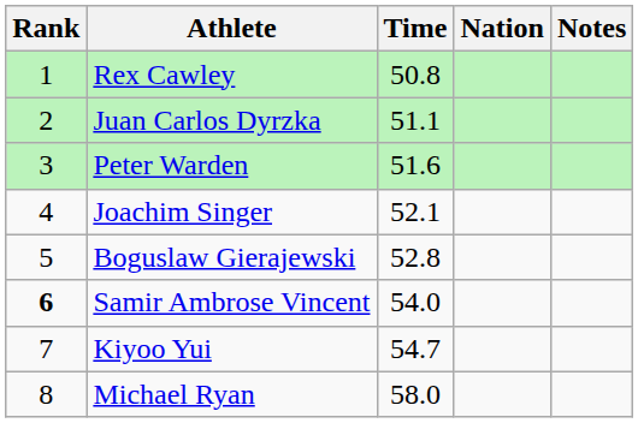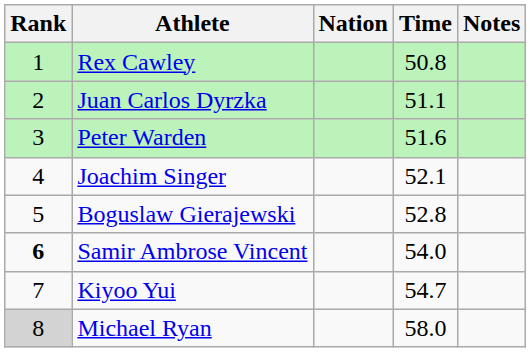 <table class="wikitable sortable" style="text-align:center">
 <tr>
 <th>Rank</th>
 <th>Athlete</th>
+<th>Nation</th>
 <th>Time</th>
-<th>Nation</th>
 <th>Notes</th>
 </tr>
 <tr bgcolor=bbf3bb>
 <td>1</td>
 <td align=left><a href='#'>Rex Cawley</a></td>
+<td align=left></td>
 <td>50.8</td>
-<td align=left></td>
 <td></td>
 </tr>
 <tr bgcolor=bbf3bb>
 <td>2</td>
 <td align=left><a href='#'>Juan Carlos Dyrzka</a></td>
+<td align=left></td>
 <td>51.1</td>
-<td align=left></td>
 <td></td>
 </tr>
 <tr bgcolor=bbf3bb>
 <td>3</td>
 <td align=left><a href='#'>Peter Warden</a></td>
+<td align=left></td>
 <td>51.6</td>
-<td align=left></td>
 <td></td>
 </tr>
 <tr>
 <td>4</td>
 <td align=left><a href='#'>Joachim Singer</a></td>
+<td align=left></td>
 <td>52.1</td>
-<td align=left></td>
 <td></td>
 </tr>
 <tr>
 <td>5</td>
 <td align=left><a href='#'>Boguslaw Gierajewski</a></td>
+<td align=left></td>
 <td>52.8</td>
-<td align=left></td>
 <td></td>
 </tr>
 <tr>
 <td><strong>6</strong></td>
 <td align=left><a href='#'>Samir Ambrose Vincent</a></td>
+<td align=left></td>
 <td>54.0</td>
-<td align=left></td>
 <td></td>
 </tr>
 <tr>
 <td>7</td>
 <td align=left><a href='#'>Kiyoo Yui</a></td>
+<td align=left></td>
 <td>54.7</td>
-<td align=left></td>
 <td></td>
 </tr>
 <tr>
-<td>8</td>
+<td style="background: lightgrey;">8</td>
 <td align=left><a href='#'>Michael Ryan</a></td>
+<td align=left></td>
 <td>58.0</td>
-<td align=left></td>
 <td></td>
 </tr>
 </table>
